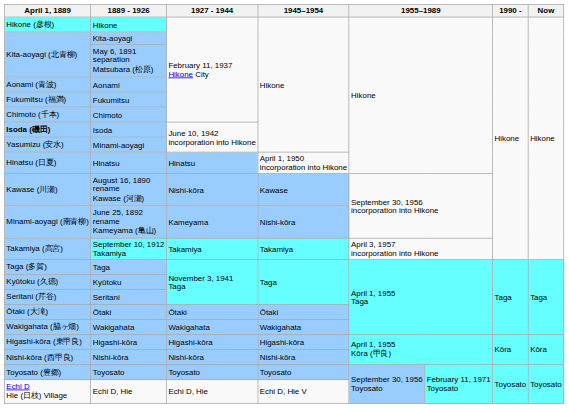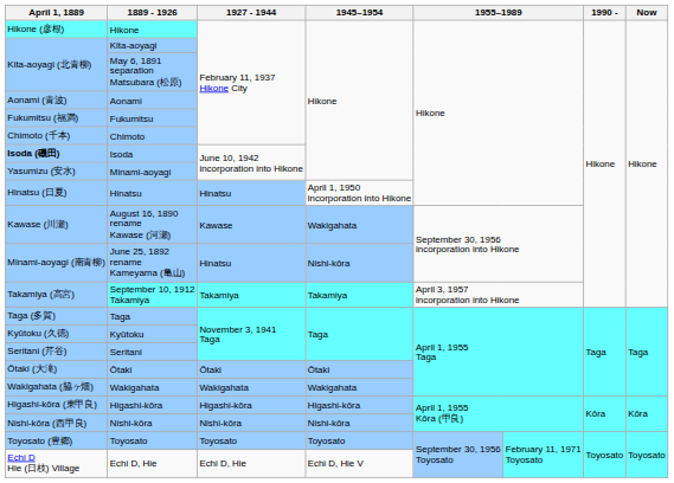 <table class="wikitable" style="font-size:x-small">
 <tr>
 <th>April 1, 1889</th>
 <th>1889 - 1926</th>
 <th>1927 - 1944</th>
 <th>1945–1954</th>
 <th colspan="2">1955–1989</th>
 <th>1990 -</th>
 <th>Now</th>
 </tr>
 <tr>
 <td style="background-color:#6ff;">Hikone (彦根)</td>
 <td style="background-color:#6ff;">Hikone</td>
 <td rowspan="6">February 11, 1937<br><a href='#'>Hikone</a> City</td>
 <td rowspan="8">Hikone</td>
 <td rowspan="9" colspan="2">Hikone</td>
 <td rowspan="12">Hikone</td>
 <td rowspan="12">Hikone</td>
 </tr>
 <tr>
 <td rowspan="2" style="background-color:#9cf;">Kita-aoyagi (北青柳)</td>
 <td style="background-color:#9cf;">Kita-aoyagi</td>
 </tr>
 <tr>
 <td style="background-color:#9cf;">May 6, 1891<br>separation<br>Matsubara (松原)</td>
 </tr>
 <tr>
 <td style="background-color:#9cf;">Aonami (青波)</td>
 <td style="background-color:#9cf;">Aonami</td>
 </tr>
 <tr>
 <td style="background-color:#9cf;">Fukumitsu (福満)</td>
 <td style="background-color:#9cf;">Fukumitsu</td>
 </tr>
 <tr>
 <td style="background-color:#9cf;">Chimoto (千本)</td>
 <td style="background-color:#9cf;">Chimoto</td>
 </tr>
 <tr>
 <td style="background-color:#9cf;"><strong>Isoda (磯田)</strong></td>
 <td style="background-color:#9cf;">Isoda</td>
 <td rowspan="2">June 10, 1942<br>incorporation into Hikone</td>
 </tr>
 <tr>
 <td style="background-color:#9cf;">Yasumizu (安水)</td>
 <td style="background-color:#9cf;">Minami-aoyagi</td>
 </tr>
 <tr>
 <td style="background-color:#9cf;">Hinatsu (日夏)</td>
 <td style="background-color:#9cf;">Hinatsu</td>
 <td style="background-color:#9cf;">Hinatsu</td>
 <td>April 1, 1950<br>incorporation into Hikone</td>
 </tr>
 <tr>
 <td style="background-color:#9cf;">Kawase (川瀬)</td>
 <td style="background-color:#9cf;">August 16, 1890<br>rename<br>Kawase (河瀬)</td>
-<td style="background-color:#9cf;">Nishi-kōra</td>
 <td style="background-color:#9cf;">Kawase</td>
+<td style="background-color:#9cf;">Wakigahata</td>
 <td rowspan="2" colspan="2">September 30, 1956<br>incorporation into Hikone</td>
 </tr>
 <tr>
 <td style="background-color:#9cf;">Minami-aoyagi (南青柳)</td>
 <td style="background-color:#9cf;">June 25, 1892<br>rename<br>Kameyama (亀山)</td>
-<td style="background-color:#9cf;">Kameyama</td>
+<td style="background-color:#9cf;">Hinatsu</td>
 <td style="background-color:#9cf;">Nishi-kōra</td>
 </tr>
 <tr>
 <td style="background-color:#9cf;">Takamiya (高宮)</td>
 <td style="background-color:#6ff;">September 10, 1912<br>Takamiya</td>
 <td style="background-color:#6ff;">Takamiya</td>
 <td style="background-color:#6ff;">Takamiya</td>
 <td colspan="2">April 3, 1957<br>incorporation into Hikone</td>
 </tr>
 <tr>
 <td style="background-color:#9cf;">Taga (多賀)</td>
 <td style="background-color:#9cf;">Taga</td>
 <td rowspan="3" style="background-color:#6ff;">November 3, 1941<br>Taga</td>
 <td rowspan="3" style="background-color:#6ff;">Taga</td>
 <td rowspan="5" colspan="2" style="background-color:#6ff;">April 1, 1955<br>Taga</td>
 <td rowspan="5" style="background-color:#6ff;">Taga</td>
 <td rowspan="5" style="background-color:#6ff;">Taga</td>
 </tr>
 <tr>
 <td style="background-color:#9cf;">Kyūtoku (久徳)</td>
 <td style="background-color:#9cf;">Kyūtoku</td>
 </tr>
 <tr>
 <td style="background-color:#9cf;">Seritani (芹谷)</td>
 <td style="background-color:#9cf;">Seritani</td>
 </tr>
 <tr>
 <td style="background-color:#9cf;">Ōtaki (大滝)</td>
 <td style="background-color:#9cf;">Ōtaki</td>
 <td style="background-color:#9cf;">Ōtaki</td>
 <td style="background-color:#9cf;">Ōtaki</td>
 </tr>
 <tr>
 <td style="background-color:#9cf;">Wakigahata (脇ヶ畑)</td>
 <td style="background-color:#9cf;">Wakigahata</td>
 <td style="background-color:#9cf;">Wakigahata</td>
 <td style="background-color:#9cf;">Wakigahata</td>
 </tr>
 <tr>
 <td style="background-color:#9cf;">Higashi-kōra (東甲良)</td>
 <td style="background-color:#9cf;">Higashi-kōra</td>
 <td style="background-color:#9cf;">Higashi-kōra</td>
 <td style="background-color:#9cf;">Higashi-kōra</td>
 <td rowspan="2" colspan="2" style="background-color:#6ff;">April 1, 1955<br>Kōra (甲良)</td>
 <td rowspan="2" style="background-color:#6ff;">Kōra</td>
 <td rowspan="2" style="background-color:#6ff;">Kōra</td>
 </tr>
 <tr>
 <td style="background-color:#9cf;">Nishi-kōra (西甲良)</td>
 <td style="background-color:#9cf;">Nishi-kōra</td>
 <td style="background-color:#9cf;">Nishi-kōra</td>
 <td style="background-color:#9cf;">Nishi-kōra</td>
 </tr>
 <tr>
 <td style="background-color:#9cf;">Toyosato (豊郷)</td>
 <td style="background-color:#9cf;">Toyosato</td>
 <td style="background-color:#9cf;">Toyosato</td>
 <td style="background-color:#9cf;">Toyosato</td>
 <td rowspan="2" style="background-color:#9cf;">September 30, 1956<br>Toyosato</td>
 <td rowspan="2" style="background-color:#6ff;">February 11, 1971<br>Toyosato</td>
 <td rowspan="2" style="background-color:#6ff;">Toyosato</td>
 <td rowspan="2" style="background-color:#6ff;">Toyosato</td>
 </tr>
 <tr>
 <td><a href='#'>Echi D</a><br>Hie (日枝) Village</td>
 <td>Echi D, Hie</td>
 <td>Echi D, Hie</td>
 <td>Echi D, Hie V</td>
 </tr>
 </table>
